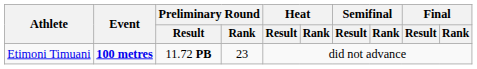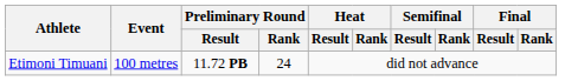 <table class="wikitable" style="font-size:90%">
 <tr>
 <th rowspan="2">Athlete</th>
 <th rowspan="2">Event</th>
 <th colspan="2">Preliminary Round</th>
 <th colspan="2">Heat</th>
 <th colspan="2">Semifinal</th>
 <th colspan="2">Final</th>
 </tr>
 <tr style="font-size:95%">
 <th>Result</th>
 <th>Rank</th>
 <th>Result</th>
 <th>Rank</th>
 <th>Result</th>
 <th>Rank</th>
 <th>Result</th>
 <th>Rank</th>
 </tr>
 <tr style=text-align:center>
 <td style=text-align:left><a href='#'>Etimoni Timuani</a></td>
-<td style=text-align:left><strong><a href='#'>100 metres</a></strong></td>
+<td style=text-align:left><a href='#'>100 metres</a></td>
 <td>11.72 <strong>PB</strong></td>
-<td>23</td>
+<td>24</td>
 <td colspan=6>did not advance</td>
 </tr>
 </table>
